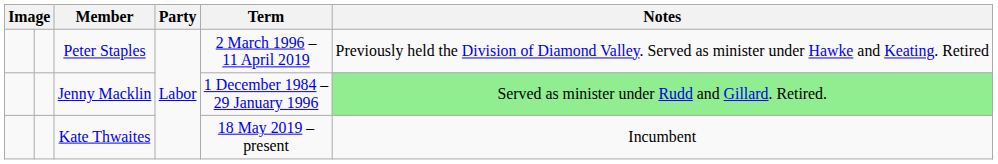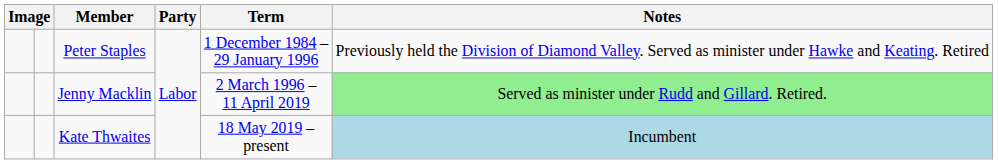 <table class=wikitable style="text-align:center">
 <tr>
 <th colspan=2>Image</th>
 <th>Member</th>
 <th>Party</th>
 <th>Term</th>
 <th>Notes</th>
 </tr>
 <tr>
 <td> </td>
 <td></td>
 <td><a href='#'>Peter Staples</a><br></td>
 <td rowspan="3"><a href='#'>Labor</a></td>
-<td nowrap><a href='#'>2 March 1996</a> –<br><a href='#'>11 April 2019</a></td>
+<td nowrap><a href='#'>1 December 1984</a> –<br><a href='#'>29 January 1996</a></td>
 <td>Previously held the <a href='#'>Division of Diamond Valley</a>. Served as minister under <a href='#'>Hawke</a> and <a href='#'>Keating</a>. Retired</td>
 </tr>
 <tr>
 <td> </td>
 <td></td>
 <td><a href='#'>Jenny Macklin</a><br></td>
-<td nowrap><a href='#'>1 December 1984</a> –<br><a href='#'>29 January 1996</a></td>
+<td nowrap><a href='#'>2 March 1996</a> –<br><a href='#'>11 April 2019</a></td>
 <td style="background: lightgreen;">Served as minister under <a href='#'>Rudd</a> and <a href='#'>Gillard</a>. Retired.</td>
 </tr>
 <tr>
 <td> </td>
 <td></td>
 <td><a href='#'>Kate Thwaites</a><br></td>
 <td nowrap><a href='#'>18 May 2019</a> –<br>present</td>
-<td>Incumbent</td>
+<td style="background: lightblue;">Incumbent</td>
 </tr>
 </table>
